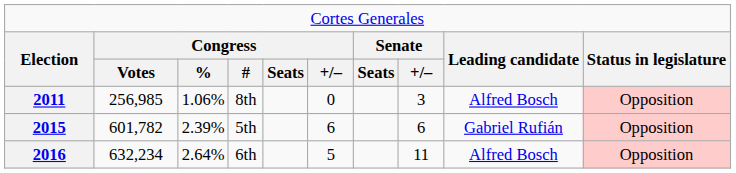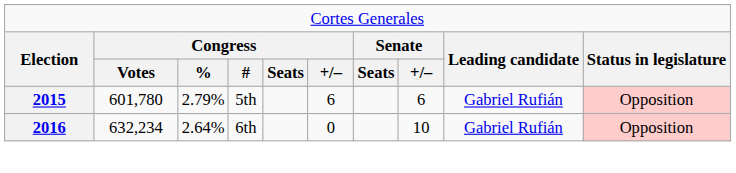 <table class="wikitable" style="font-size:95%; text-align:center;">
 <tr>
 <td colspan="10"><a href='#'>Cortes Generales</a></td>
 </tr>
 <tr>
 <th rowspan="2" width="75">Election</th>
 <th colspan="5">Congress</th>
 <th colspan="2">Senate</th>
 <th rowspan="2">Leading candidate</th>
 <th rowspan="2">Status in legislature</th>
 </tr>
 <tr>
 <th width="70">Votes</th>
 <th width="35">%</th>
 <th width="25">#</th>
 <th>Seats</th>
 <th width="35">+/–</th>
 <th>Seats</th>
 <th width="35">+/–</th>
 </tr>
 <tr>
-<th><a href='#'>2011</a></th>
-<td>256,985</td>
-<td>1.06%</td>
-<td>8th</td>
-<td></td>
-<td>0</td>
-<td></td>
-<td>3</td>
-<td><a href='#'>Alfred Bosch</a></td>
-<td style="background:#fcc;">Opposition</td>
-</tr>
-<tr>
 <th><a href='#'>2015</a></th>
-<td>601,782</td>
-<td>2.39%</td>
+<td>601,780</td>
+<td>2.79%</td>
 <td>5th</td>
 <td></td>
 <td>6</td>
 <td></td>
 <td>6</td>
 <td><a href='#'>Gabriel Rufián</a></td>
 <td style="background:#fcc;">Opposition</td>
 </tr>
 <tr>
 <th><a href='#'>2016</a></th>
 <td>632,234</td>
 <td>2.64%</td>
 <td>6th</td>
 <td></td>
-<td>5</td>
+<td>0</td>
 <td></td>
-<td>11</td>
-<td><a href='#'>Alfred Bosch</a></td>
+<td>10</td>
+<td><a href='#'>Gabriel Rufián</a></td>
 <td style="background:#fcc;">Opposition</td>
 </tr>
 </table>
